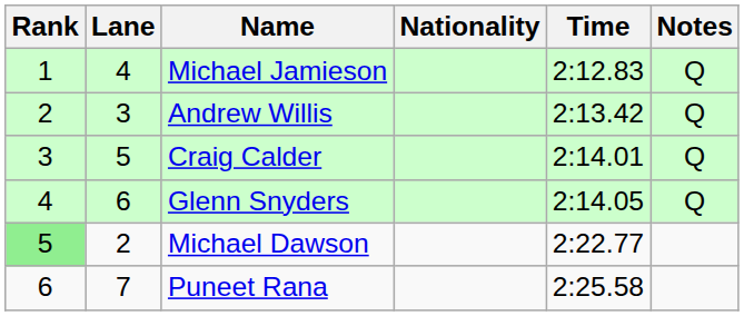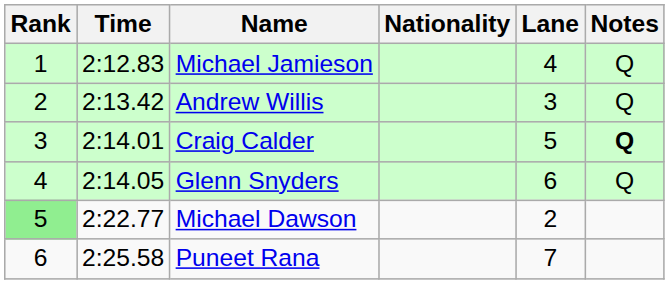 <table class="wikitable sortable" style="text-align:center">
 <tr>
 <th>Rank</th>
-<th>Lane</th>
+<th>Time</th>
 <th>Name</th>
 <th>Nationality</th>
-<th>Time</th>
+<th>Lane</th>
 <th>Notes</th>
 </tr>
 <tr bgcolor=ccffcc>
 <td>1</td>
-<td>4</td>
+<td>2:12.83</td>
 <td align=left><a href='#'>Michael Jamieson</a></td>
 <td align=left></td>
-<td>2:12.83</td>
+<td>4</td>
 <td>Q</td>
 </tr>
 <tr bgcolor=ccffcc>
 <td>2</td>
-<td>3</td>
+<td>2:13.42</td>
 <td align=left><a href='#'>Andrew Willis</a></td>
 <td align=left></td>
-<td>2:13.42</td>
+<td>3</td>
 <td>Q</td>
 </tr>
 <tr bgcolor=ccffcc>
 <td>3</td>
-<td>5</td>
+<td>2:14.01</td>
 <td align=left><a href='#'>Craig Calder</a></td>
 <td align=left></td>
-<td>2:14.01</td>
-<td>Q</td>
+<td>5</td>
+<td><strong>Q</strong></td>
 </tr>
 <tr bgcolor=ccffcc>
 <td>4</td>
-<td>6</td>
+<td>2:14.05</td>
 <td align=left><a href='#'>Glenn Snyders</a></td>
 <td align=left></td>
-<td>2:14.05</td>
+<td>6</td>
 <td>Q</td>
 </tr>
 <tr>
 <td style="background: lightgreen;">5</td>
-<td>2</td>
+<td>2:22.77</td>
 <td align=left><a href='#'>Michael Dawson</a></td>
 <td align=left></td>
-<td>2:22.77</td>
+<td>2</td>
 <td></td>
 </tr>
 <tr>
 <td>6</td>
-<td>7</td>
+<td>2:25.58</td>
 <td align=left><a href='#'>Puneet Rana</a></td>
 <td align=left></td>
-<td>2:25.58</td>
+<td>7</td>
 <td></td>
 </tr>
 </table>
